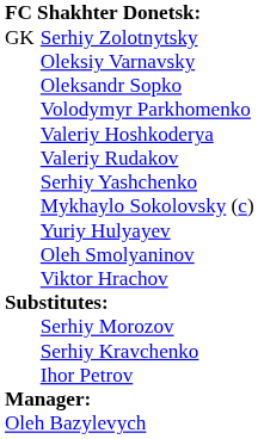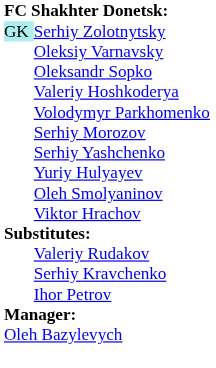 <table style="font-size: 90%" cellspacing="0" cellpadding="0">
 <tr>
 <td colspan="3"><strong>FC Shakhter Donetsk:</strong></td>
 </tr>
 <tr>
 <th width="25"></th>
 </tr>
 <tr>
-<td>GK</td>
+<td style="background: paleturquoise;">GK</td>
 <td> <a href='#'>Serhiy Zolotnytsky</a></td>
 </tr>
 <tr>
 <td></td>
 <td> <a href='#'>Oleksiy Varnavsky</a></td>
 </tr>
 <tr>
 <td></td>
 <td> <a href='#'>Oleksandr Sopko</a></td>
 </tr>
 <tr>
 <td></td>
+<td> <a href='#'>Valeriy Hoshkoderya</a></td>
+<td></td>
+</tr>
+<tr>
+<td></td>
 <td> <a href='#'>Volodymyr Parkhomenko</a></td>
 <td></td>
 </tr>
 <tr>
 <td></td>
-<td> <a href='#'>Valeriy Hoshkoderya</a></td>
-<td></td>
-</tr>
-<tr>
-<td></td>
-<td> <a href='#'>Valeriy Rudakov</a></td>
+<td> <a href='#'>Serhiy Morozov</a></td>
 <td></td>
 </tr>
 <tr>
 <td></td>
 <td> <a href='#'>Serhiy Yashchenko</a></td>
-</tr>
-<tr>
-<td></td>
-<td> <a href='#'>Mykhaylo Sokolovsky</a> (<a href='#'>c</a>)</td>
-<td></td>
 </tr>
 <tr>
 <td></td>
 <td> <a href='#'>Yuriy Hulyayev</a></td>
 </tr>
 <tr>
 <td></td>
 <td> <a href='#'>Oleh Smolyaninov</a></td>
 <td></td>
 </tr>
 <tr>
 <td></td>
 <td> <a href='#'>Viktor Hrachov</a></td>
 </tr>
 <tr>
 <td colspan=3><strong>Substitutes:</strong></td>
 </tr>
 <tr>
 <td></td>
-<td> <a href='#'>Serhiy Morozov</a></td>
+<td> <a href='#'>Valeriy Rudakov</a></td>
 <td></td>
 </tr>
 <tr>
 <td></td>
 <td> <a href='#'>Serhiy Kravchenko</a></td>
 <td></td>
 </tr>
 <tr>
 <td></td>
 <td> <a href='#'>Ihor Petrov</a></td>
 <td></td>
 </tr>
 <tr>
 <td colspan=3><strong>Manager:</strong></td>
 </tr>
 <tr>
 <td colspan="3"> <a href='#'>Oleh Bazylevych</a></td>
 </tr>
 </table>
